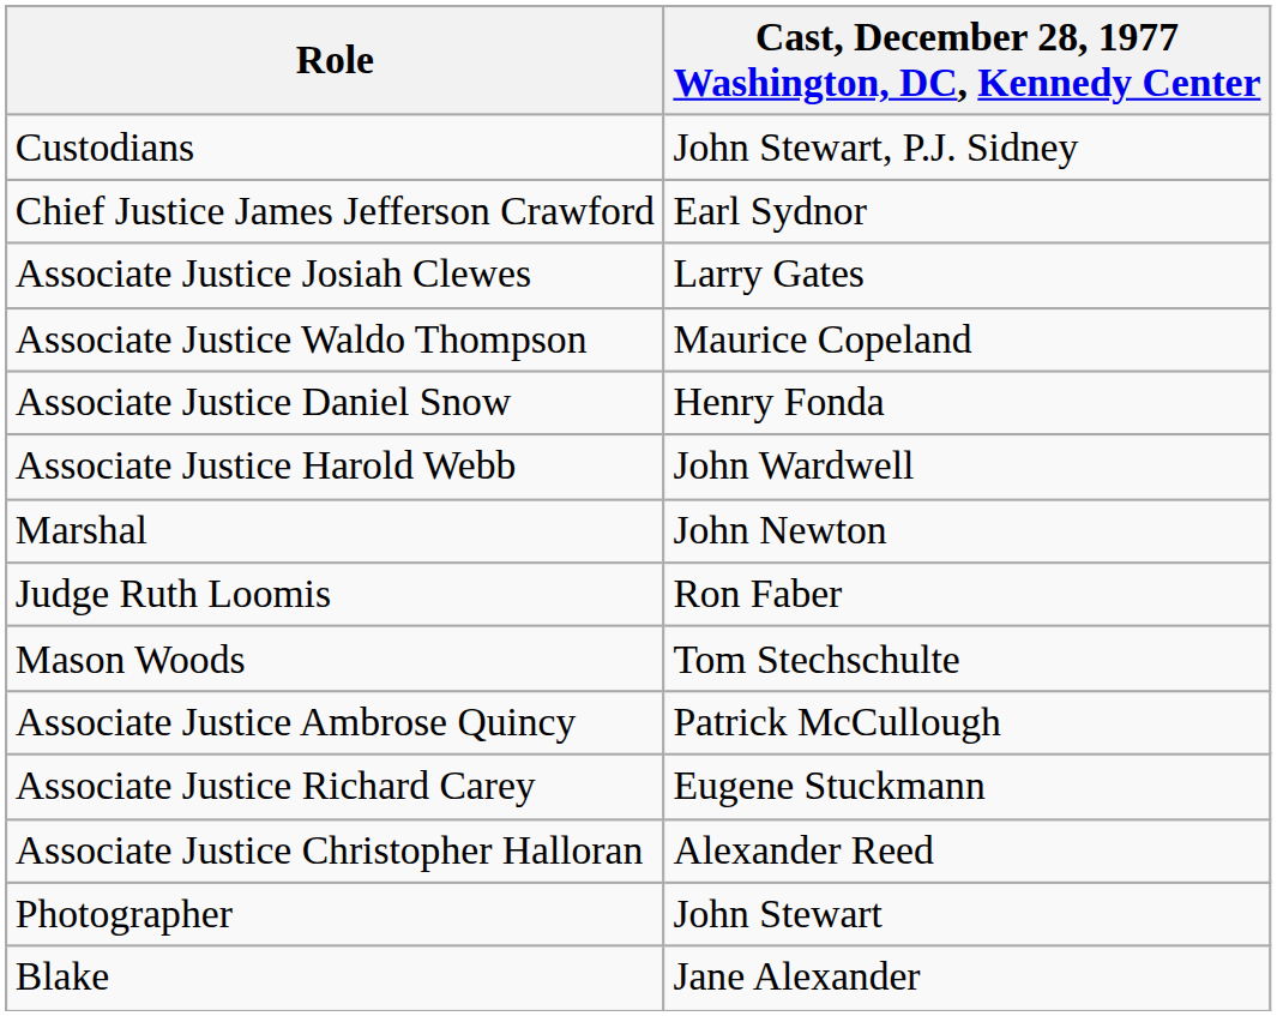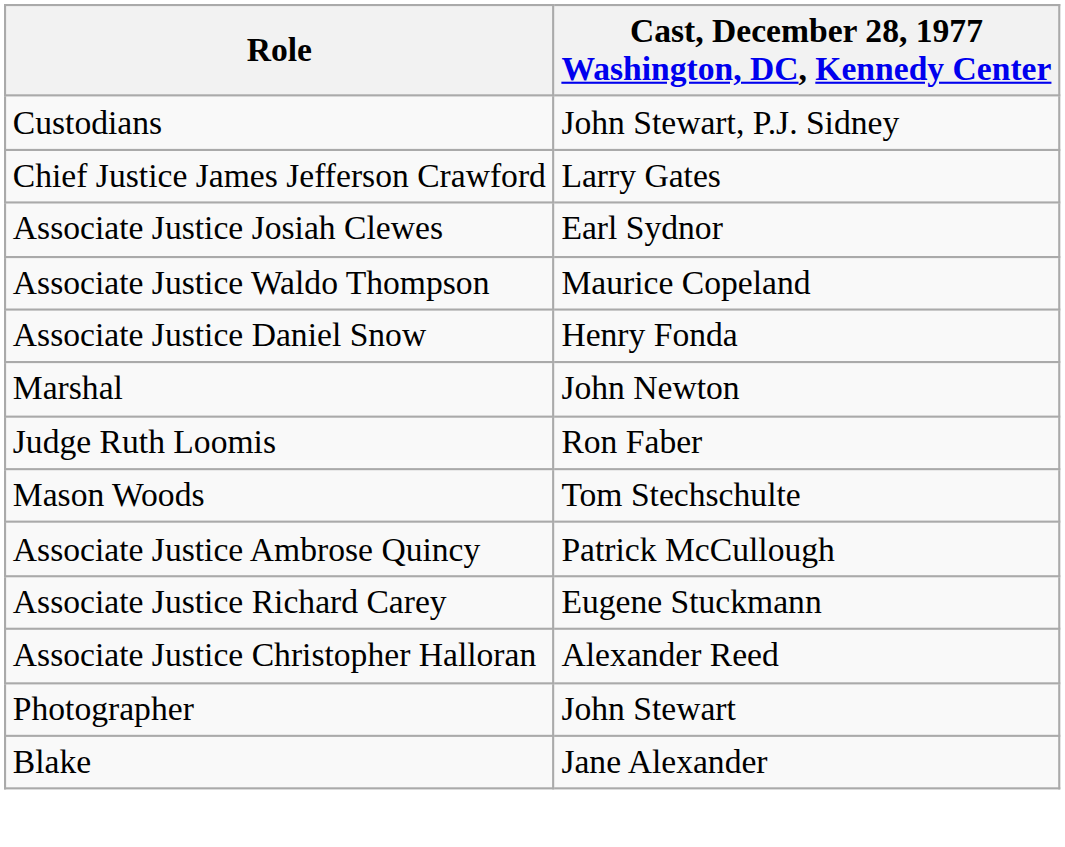 <table class="wikitable">
 <tr>
 <th>Role</th>
 <th>Cast, December 28, 1977<br><a href='#'>Washington, DC</a>, <a href='#'>Kennedy Center</a><br></th>
 </tr>
 <tr>
 <td>Custodians</td>
 <td>John Stewart, P.J. Sidney</td>
 </tr>
 <tr>
 <td>Chief Justice James Jefferson Crawford</td>
-<td>Earl Sydnor</td>
+<td>Larry Gates</td>
 </tr>
 <tr>
 <td>Associate Justice Josiah Clewes</td>
-<td>Larry Gates</td>
+<td>Earl Sydnor</td>
 </tr>
 <tr>
 <td>Associate Justice Waldo Thompson</td>
 <td>Maurice Copeland</td>
 </tr>
 <tr>
 <td>Associate Justice Daniel Snow</td>
 <td>Henry Fonda</td>
-</tr>
-<tr>
-<td>Associate Justice Harold Webb</td>
-<td>John Wardwell</td>
 </tr>
 <tr>
 <td>Marshal</td>
 <td>John Newton</td>
 </tr>
 <tr>
 <td>Judge Ruth Loomis</td>
 <td>Ron Faber</td>
 </tr>
 <tr>
 <td>Mason Woods</td>
 <td>Tom Stechschulte</td>
 </tr>
 <tr>
 <td>Associate Justice Ambrose Quincy</td>
 <td>Patrick McCullough</td>
 </tr>
 <tr>
 <td>Associate Justice Richard Carey</td>
 <td>Eugene Stuckmann</td>
 </tr>
 <tr>
 <td>Associate Justice Christopher Halloran</td>
 <td>Alexander Reed</td>
 </tr>
 <tr>
 <td>Photographer</td>
 <td>John Stewart</td>
 </tr>
 <tr>
 <td>Blake</td>
 <td>Jane Alexander</td>
 </tr>
 </table>
